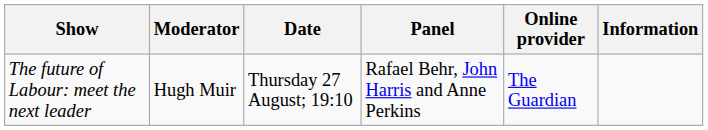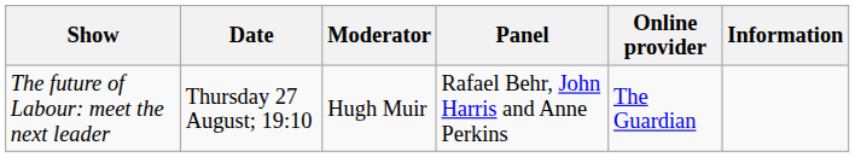 <table class="wikitable">
 <tr>
 <th>Show</th>
+<th>Date</th>
 <th>Moderator</th>
-<th>Date</th>
 <th>Panel</th>
 <th>Online provider</th>
 <th>Information</th>
 </tr>
 <tr>
 <td><em>The future of Labour: meet the next leader</em></td>
+<td>Thursday 27 August; 19:10</td>
 <td>Hugh Muir</td>
-<td>Thursday 27 August; 19:10</td>
 <td>Rafael Behr, <a href='#'>John Harris</a> and Anne Perkins</td>
 <td><a href='#'>The Guardian</a></td>
 <td></td>
 </tr>
 </table>
